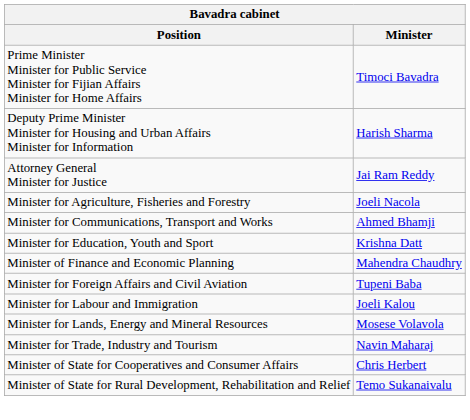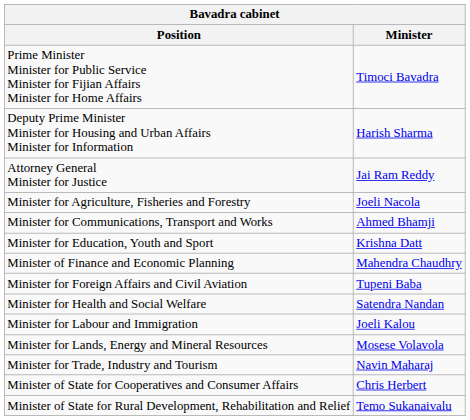 <table class=wikitable>
 <tr>
 <th colspan=2>Bavadra cabinet</th>
 </tr>
 <tr>
 <th>Position</th>
 <th>Minister</th>
 </tr>
 <tr>
 <td>Prime Minister<br>Minister for Public Service<br>Minister for Fijian Affairs<br>Minister for Home Affairs</td>
 <td><a href='#'>Timoci Bavadra</a></td>
 </tr>
 <tr>
 <td>Deputy Prime Minister<br>Minister for Housing and Urban Affairs<br>Minister for Information</td>
 <td><a href='#'>Harish Sharma</a></td>
 </tr>
 <tr>
 <td>Attorney General<br>Minister for Justice</td>
 <td><a href='#'>Jai Ram Reddy</a></td>
 </tr>
 <tr>
 <td>Minister for Agriculture, Fisheries and Forestry</td>
 <td><a href='#'>Joeli Nacola</a></td>
 </tr>
 <tr>
 <td>Minister for Communications, Transport and Works</td>
 <td><a href='#'>Ahmed Bhamji</a></td>
 </tr>
 <tr>
 <td>Minister for Education, Youth and Sport</td>
 <td><a href='#'>Krishna Datt</a></td>
 </tr>
 <tr>
 <td>Minister of Finance and Economic Planning</td>
 <td><a href='#'>Mahendra Chaudhry</a></td>
 </tr>
 <tr>
 <td>Minister for Foreign Affairs and Civil Aviation</td>
 <td><a href='#'>Tupeni Baba</a></td>
 </tr>
 <tr>
+<td>Minister for Health and Social Welfare</td>
+<td><a href='#'>Satendra Nandan</a></td>
+</tr>
+<tr>
 <td>Minister for Labour and Immigration</td>
 <td><a href='#'>Joeli Kalou</a></td>
 </tr>
 <tr>
 <td>Minister for Lands, Energy and Mineral Resources</td>
 <td><a href='#'>Mosese Volavola</a></td>
 </tr>
 <tr>
 <td>Minister for Trade, Industry and Tourism</td>
 <td><a href='#'>Navin Maharaj</a></td>
 </tr>
 <tr>
 <td>Minister of State for Cooperatives and Consumer Affairs</td>
 <td><a href='#'>Chris Herbert</a></td>
 </tr>
 <tr>
 <td>Minister of State for Rural Development, Rehabilitation and Relief</td>
 <td><a href='#'>Temo Sukanaivalu</a></td>
 </tr>
 </table>
